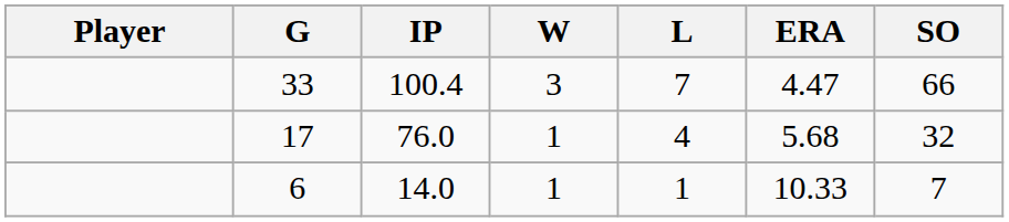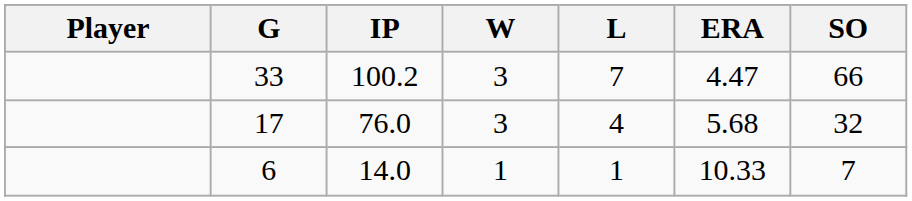 <table class="wikitable sortable">
 <tr>
 <th bgcolor="#DDDDFF" width="16%">Player</th>
 <th bgcolor="#DDDDFF" width="9%">G</th>
 <th bgcolor="#DDDDFF" width="9%">IP</th>
 <th bgcolor="#DDDDFF" width="9%">W</th>
 <th bgcolor="#DDDDFF" width="9%">L</th>
 <th bgcolor="#DDDDFF" width="9%">ERA</th>
 <th bgcolor="#DDDDFF" width="9%">SO</th>
 </tr>
 <tr align="center">
 <td></td>
 <td>33</td>
-<td>100.4</td>
+<td>100.2</td>
 <td>3</td>
 <td>7</td>
 <td>4.47</td>
 <td>66</td>
 </tr>
 <tr align="center">
 <td></td>
 <td>17</td>
 <td>76.0</td>
-<td>1</td>
+<td>3</td>
 <td>4</td>
 <td>5.68</td>
 <td>32</td>
 </tr>
 <tr align="center">
 <td></td>
 <td>6</td>
 <td>14.0</td>
 <td>1</td>
 <td>1</td>
 <td>10.33</td>
 <td>7</td>
 </tr>
 </table>
